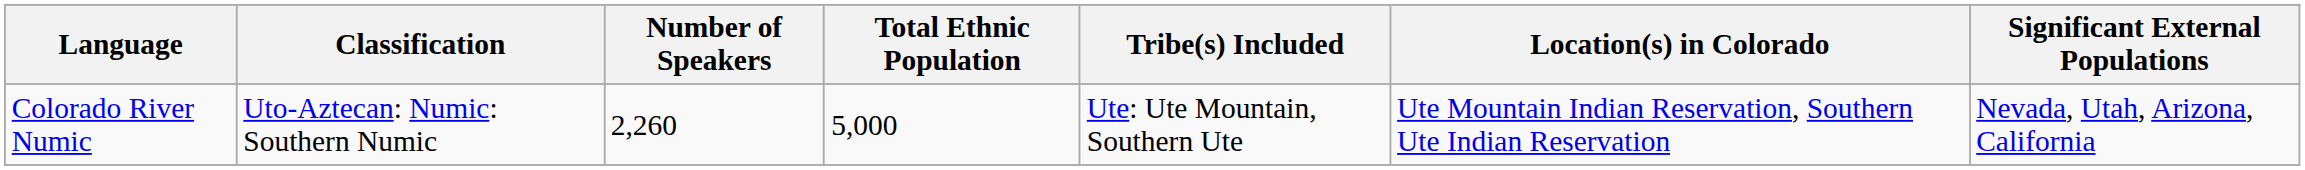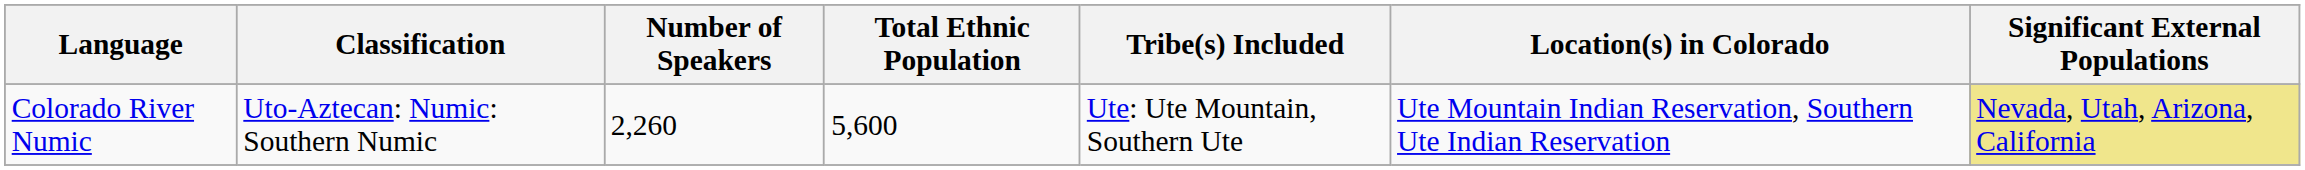 <table class="wikitable sortable">
 <tr>
 <th>Language</th>
 <th>Classification</th>
 <th>Number of Speakers</th>
 <th>Total Ethnic Population</th>
 <th>Tribe(s) Included</th>
 <th>Location(s) in Colorado</th>
 <th>Significant External Populations</th>
 </tr>
 <tr>
 <td><a href='#'>Colorado River Numic</a></td>
 <td><a href='#'>Uto-Aztecan</a>: <a href='#'>Numic</a>: Southern Numic</td>
 <td>2,260</td>
-<td>5,000</td>
+<td>5,600</td>
 <td><a href='#'>Ute</a>: Ute Mountain, Southern Ute</td>
 <td><a href='#'>Ute Mountain Indian Reservation</a>, <a href='#'>Southern Ute Indian Reservation</a></td>
-<td><a href='#'>Nevada</a>, <a href='#'>Utah</a>, <a href='#'>Arizona</a>, <a href='#'>California</a></td>
+<td style="background: khaki;"><a href='#'>Nevada</a>, <a href='#'>Utah</a>, <a href='#'>Arizona</a>, <a href='#'>California</a></td>
 </tr>
 </table>
